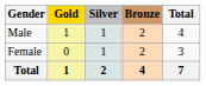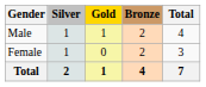 <table class="wikitable sortable collapsible"style="font-size:90%; text-align:center;">
 <tr>
 <th>Gender</th>
+<th width=40 style="background-color:silver;">Silver</th>
 <th width=40 style="background-color:gold;">Gold</th>
-<th width=40 style="background-color:silver;">Silver</th>
 <th width=40 style="background-color:#c96;">Bronze</th>
 <th width=40>Total</th>
 </tr>
 <tr>
 <td style="text-align:left">Male</td>
+<td style="background:#DCE5E5">1</td>
 <td style="background:#F7F6A8">1</td>
-<td style="background:#DCE5E5">1</td>
 <td style="background:#FFDAB9">2</td>
 <td>4</td>
 </tr>
 <tr>
 <td style="text-align:left">Female</td>
+<td style="background:#DCE5E5">1</td>
 <td style="background:#F7F6A8">0</td>
-<td style="background:#DCE5E5">1</td>
 <td style="background:#FFDAB9">2</td>
 <td>3</td>
 </tr>
 <tr>
 <th>Total</th>
+<th style="background:#DCE5E5">2</th>
 <th style="background:#F7F6A8">1</th>
-<th style="background:#DCE5E5">2</th>
 <th style="background:#FFDAB9">4</th>
 <th>7</th>
 </tr>
 </table>
